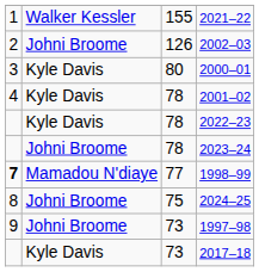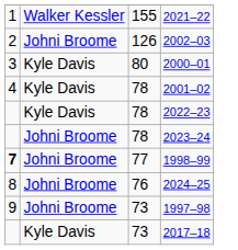 <table class="wikitable">
 <tr>
 </tr>
 <tr>
 <td>1</td>
 <td><a href='#'>Walker Kessler</a></td>
 <td>155</td>
 <td style="font-size:80%;"><a href='#'>2021–22</a></td>
 </tr>
 <tr>
 <td>2</td>
 <td><a href='#'>Johni Broome</a></td>
 <td>126</td>
 <td style="font-size:80%;"><a href='#'>2002–03</a></td>
 </tr>
 <tr>
 <td>3</td>
 <td>Kyle Davis</td>
 <td>80</td>
 <td style="font-size:80%;"><a href='#'>2000–01</a></td>
 </tr>
 <tr>
 <td>4</td>
 <td>Kyle Davis</td>
 <td>78</td>
 <td style="font-size:80%;"><a href='#'>2001–02</a></td>
 </tr>
 <tr>
 <td></td>
 <td>Kyle Davis</td>
 <td>78</td>
 <td style="font-size:80%;"><a href='#'>2022–23</a></td>
 </tr>
 <tr>
 <td></td>
 <td><a href='#'>Johni Broome</a></td>
 <td>78</td>
 <td style="font-size:80%;"><a href='#'>2023–24</a></td>
 </tr>
 <tr>
 <td><strong>7</strong></td>
-<td><a href='#'>Mamadou N'diaye</a></td>
+<td><a href='#'>Johni Broome</a></td>
 <td>77</td>
 <td style="font-size:80%;"><a href='#'>1998–99</a></td>
 </tr>
 <tr>
 <td>8</td>
 <td><a href='#'>Johni Broome</a></td>
-<td>75</td>
+<td>76</td>
 <td style="font-size:80%;"><a href='#'>2024–25</a></td>
 </tr>
 <tr>
 <td>9</td>
 <td><a href='#'>Johni Broome</a></td>
 <td>73</td>
 <td style="font-size:80%;"><a href='#'>1997–98</a></td>
 </tr>
 <tr>
 <td></td>
 <td>Kyle Davis</td>
 <td>73</td>
 <td style="font-size:80%;"><a href='#'>2017–18</a></td>
 </tr>
 </table>
